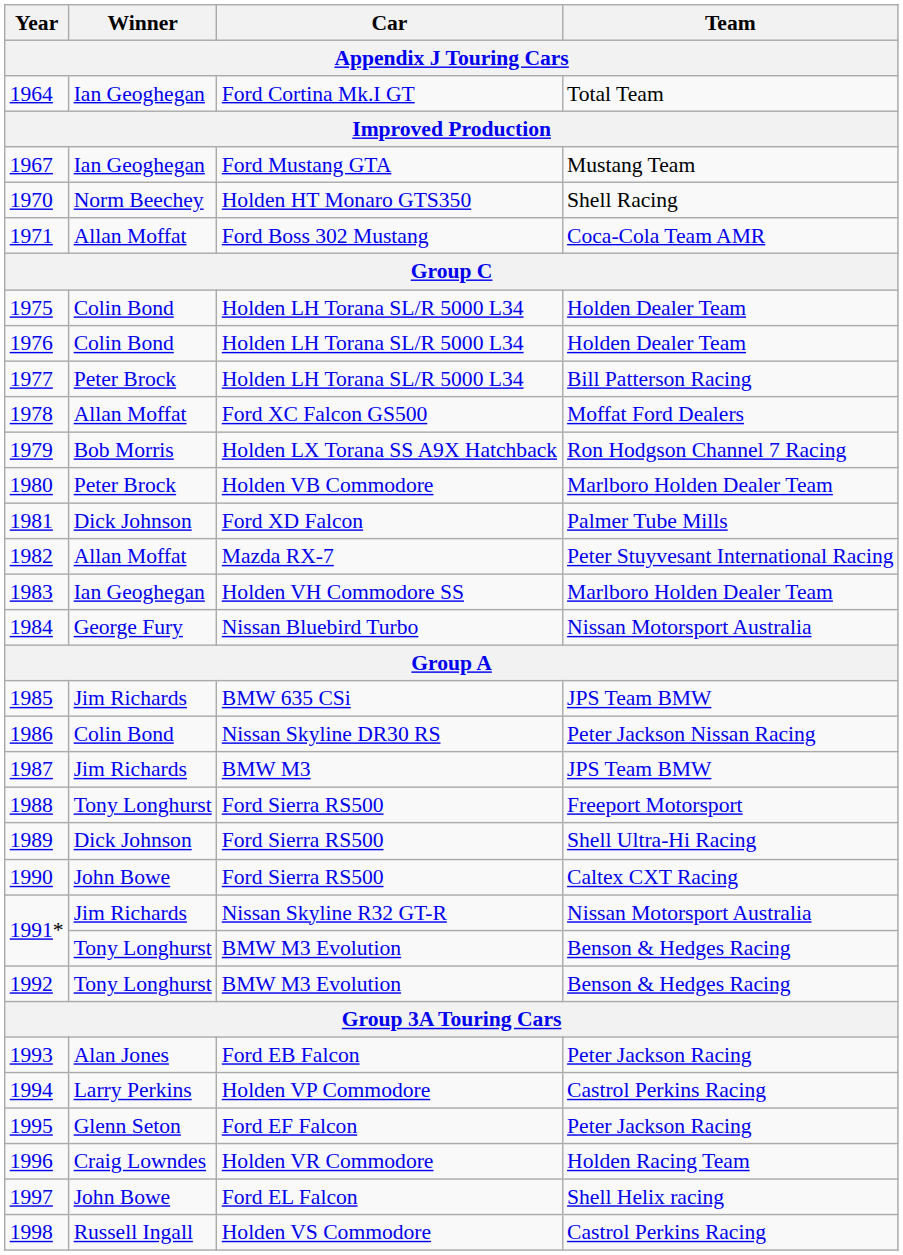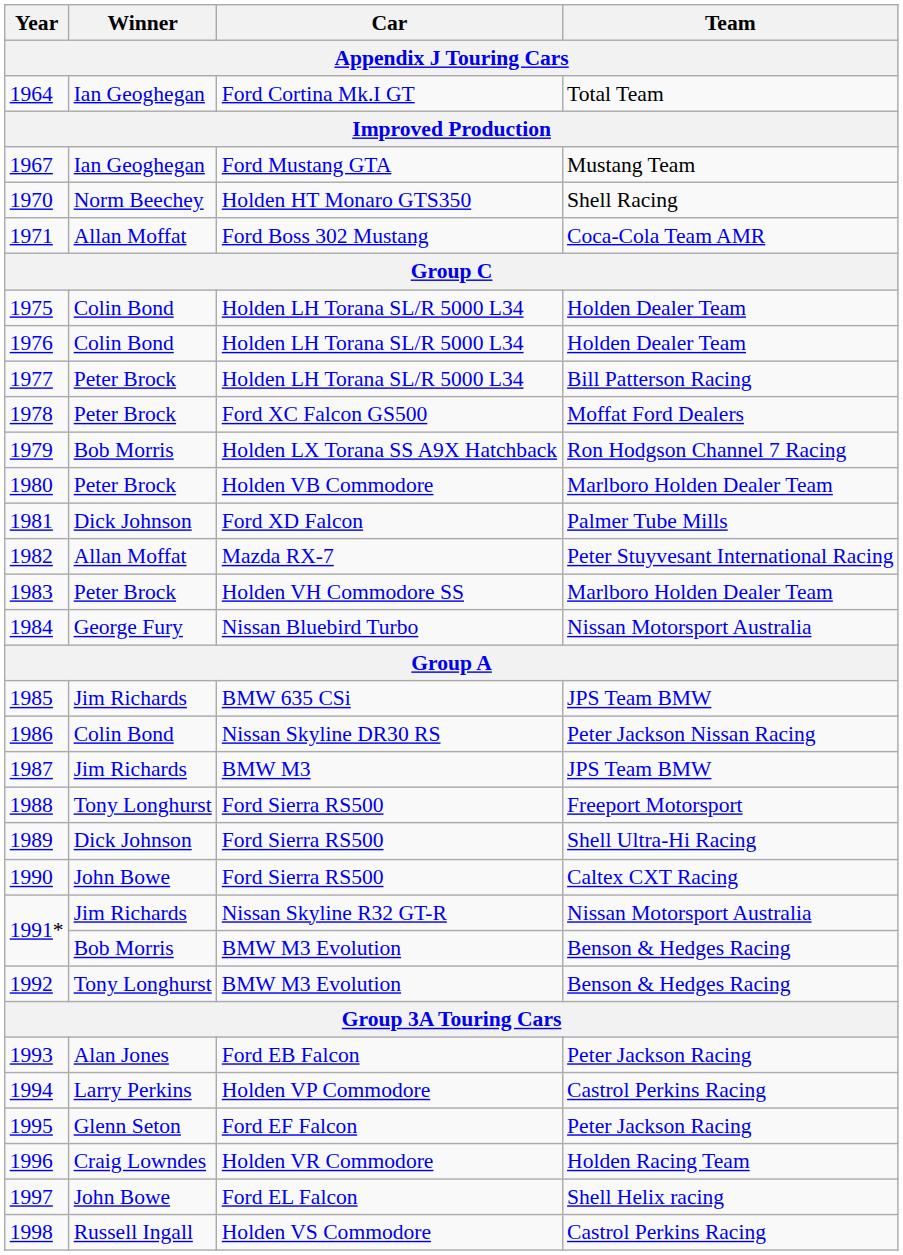 <table class="wikitable" style="font-size: 95%;">
 <tr>
 <th>Year</th>
 <th>Winner</th>
 <th>Car</th>
 <th>Team</th>
 </tr>
 <tr>
 <th colspan=4><a href='#'>Appendix J Touring Cars</a></th>
 </tr>
 <tr>
 <td><a href='#'>1964</a></td>
 <td> <a href='#'>Ian Geoghegan</a></td>
 <td><a href='#'>Ford Cortina Mk.I GT</a></td>
 <td>Total Team</td>
 </tr>
 <tr>
 <th colspan=4><a href='#'>Improved Production</a></th>
 </tr>
 <tr>
 <td><a href='#'>1967</a></td>
 <td> <a href='#'>Ian Geoghegan</a></td>
 <td><a href='#'>Ford Mustang GTA</a></td>
 <td>Mustang Team</td>
 </tr>
 <tr>
 <td><a href='#'>1970</a></td>
 <td> <a href='#'>Norm Beechey</a></td>
 <td><a href='#'>Holden HT Monaro GTS350</a></td>
 <td>Shell Racing</td>
 </tr>
 <tr>
 <td><a href='#'>1971</a></td>
 <td> <a href='#'>Allan Moffat</a></td>
 <td><a href='#'>Ford Boss 302 Mustang</a></td>
 <td><a href='#'>Coca-Cola Team AMR</a></td>
 </tr>
 <tr>
 <th colspan=4><a href='#'>Group C</a></th>
 </tr>
 <tr>
 <td><a href='#'>1975</a></td>
 <td> <a href='#'>Colin Bond</a></td>
 <td><a href='#'>Holden LH Torana SL/R 5000 L34</a></td>
 <td><a href='#'>Holden Dealer Team</a></td>
 </tr>
 <tr>
 <td><a href='#'>1976</a></td>
 <td> <a href='#'>Colin Bond</a></td>
 <td><a href='#'>Holden LH Torana SL/R 5000 L34</a></td>
 <td><a href='#'>Holden Dealer Team</a></td>
 </tr>
 <tr>
 <td><a href='#'>1977</a></td>
 <td> <a href='#'>Peter Brock</a></td>
 <td><a href='#'>Holden LH Torana SL/R 5000 L34</a></td>
 <td><a href='#'>Bill Patterson Racing</a></td>
 </tr>
 <tr>
 <td><a href='#'>1978</a></td>
-<td> <a href='#'>Allan Moffat</a></td>
+<td> <a href='#'>Peter Brock</a></td>
 <td><a href='#'>Ford XC Falcon GS500</a></td>
 <td><a href='#'>Moffat Ford Dealers</a></td>
 </tr>
 <tr>
 <td><a href='#'>1979</a></td>
 <td> <a href='#'>Bob Morris</a></td>
 <td><a href='#'>Holden LX Torana SS A9X Hatchback</a></td>
 <td><a href='#'>Ron Hodgson Channel 7 Racing</a></td>
 </tr>
 <tr>
 <td><a href='#'>1980</a></td>
 <td> <a href='#'>Peter Brock</a></td>
 <td><a href='#'>Holden VB Commodore</a></td>
 <td><a href='#'>Marlboro Holden Dealer Team</a></td>
 </tr>
 <tr>
 <td><a href='#'>1981</a></td>
 <td> <a href='#'>Dick Johnson</a></td>
 <td><a href='#'>Ford XD Falcon</a></td>
 <td><a href='#'>Palmer Tube Mills</a></td>
 </tr>
 <tr>
 <td><a href='#'>1982</a></td>
 <td> <a href='#'>Allan Moffat</a></td>
 <td><a href='#'>Mazda RX-7</a></td>
 <td><a href='#'>Peter Stuyvesant International Racing</a></td>
 </tr>
 <tr>
 <td><a href='#'>1983</a></td>
-<td> <a href='#'>Ian Geoghegan</a></td>
+<td> <a href='#'>Peter Brock</a></td>
 <td><a href='#'>Holden VH Commodore SS</a></td>
 <td><a href='#'>Marlboro Holden Dealer Team</a></td>
 </tr>
 <tr>
 <td><a href='#'>1984</a></td>
 <td> <a href='#'>George Fury</a></td>
 <td><a href='#'>Nissan Bluebird Turbo</a></td>
 <td><a href='#'>Nissan Motorsport Australia</a></td>
 </tr>
 <tr>
 <th colspan=4><a href='#'>Group A</a></th>
 </tr>
 <tr>
 <td><a href='#'>1985</a></td>
 <td> <a href='#'>Jim Richards</a></td>
 <td><a href='#'>BMW 635 CSi</a></td>
 <td><a href='#'>JPS Team BMW</a></td>
 </tr>
 <tr>
 <td><a href='#'>1986</a></td>
 <td> <a href='#'>Colin Bond</a></td>
 <td><a href='#'>Nissan Skyline DR30 RS</a></td>
 <td><a href='#'>Peter Jackson Nissan Racing</a></td>
 </tr>
 <tr>
 <td><a href='#'>1987</a></td>
 <td> <a href='#'>Jim Richards</a></td>
 <td><a href='#'>BMW M3</a></td>
 <td><a href='#'>JPS Team BMW</a></td>
 </tr>
 <tr>
 <td><a href='#'>1988</a></td>
 <td> <a href='#'>Tony Longhurst</a></td>
 <td><a href='#'>Ford Sierra RS500</a></td>
 <td><a href='#'>Freeport Motorsport</a></td>
 </tr>
 <tr>
 <td><a href='#'>1989</a></td>
 <td> <a href='#'>Dick Johnson</a></td>
 <td><a href='#'>Ford Sierra RS500</a></td>
 <td><a href='#'>Shell Ultra-Hi Racing</a></td>
 </tr>
 <tr>
 <td><a href='#'>1990</a></td>
 <td> <a href='#'>John Bowe</a></td>
 <td><a href='#'>Ford Sierra RS500</a></td>
 <td><a href='#'>Caltex CXT Racing</a></td>
 </tr>
 <tr>
 <td rowspan=2><a href='#'>1991</a>*</td>
 <td> <a href='#'>Jim Richards</a></td>
 <td><a href='#'>Nissan Skyline R32 GT-R</a></td>
 <td><a href='#'>Nissan Motorsport Australia</a></td>
 </tr>
 <tr>
-<td> <a href='#'>Tony Longhurst</a></td>
+<td> <a href='#'>Bob Morris</a></td>
 <td><a href='#'>BMW M3 Evolution</a></td>
 <td><a href='#'>Benson & Hedges Racing</a></td>
 </tr>
 <tr>
 <td><a href='#'>1992</a></td>
 <td> <a href='#'>Tony Longhurst</a></td>
 <td><a href='#'>BMW M3 Evolution</a></td>
 <td><a href='#'>Benson & Hedges Racing</a></td>
 </tr>
 <tr>
 <th colspan=4><a href='#'>Group 3A Touring Cars</a></th>
 </tr>
 <tr>
 <td><a href='#'>1993</a></td>
 <td> <a href='#'>Alan Jones</a></td>
 <td><a href='#'>Ford EB Falcon</a></td>
 <td><a href='#'>Peter Jackson Racing</a></td>
 </tr>
 <tr>
 <td><a href='#'>1994</a></td>
 <td> <a href='#'>Larry Perkins</a></td>
 <td><a href='#'>Holden VP Commodore</a></td>
 <td><a href='#'>Castrol Perkins Racing</a></td>
 </tr>
 <tr>
 <td><a href='#'>1995</a></td>
 <td> <a href='#'>Glenn Seton</a></td>
 <td><a href='#'>Ford EF Falcon</a></td>
 <td><a href='#'>Peter Jackson Racing</a></td>
 </tr>
 <tr>
 <td><a href='#'>1996</a></td>
 <td> <a href='#'>Craig Lowndes</a></td>
 <td><a href='#'>Holden VR Commodore</a></td>
 <td><a href='#'>Holden Racing Team</a></td>
 </tr>
 <tr>
 <td><a href='#'>1997</a></td>
 <td> <a href='#'>John Bowe</a></td>
 <td><a href='#'>Ford EL Falcon</a></td>
 <td><a href='#'>Shell Helix racing</a></td>
 </tr>
 <tr>
 <td><a href='#'>1998</a></td>
 <td> <a href='#'>Russell Ingall</a></td>
 <td><a href='#'>Holden VS Commodore</a></td>
 <td><a href='#'>Castrol Perkins Racing</a></td>
 </tr>
 </table>
